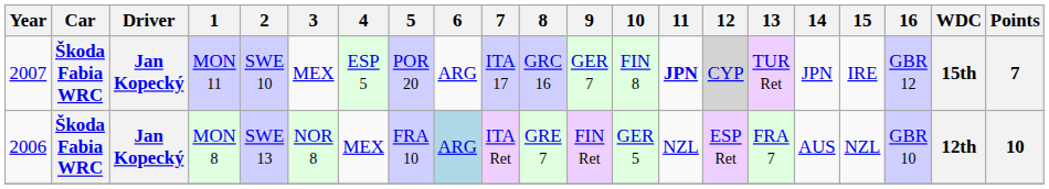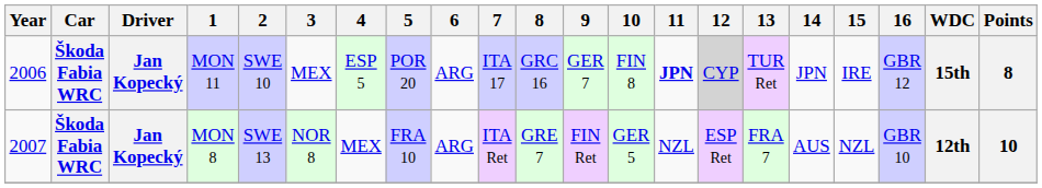 <table class="wikitable" style="text-align:center; font-size:90%">
 <tr>
 <th>Year</th>
 <th>Car</th>
 <th>Driver</th>
 <th>1</th>
 <th>2</th>
 <th>3</th>
 <th>4</th>
 <th>5</th>
 <th>6</th>
 <th>7</th>
 <th>8</th>
 <th>9</th>
 <th>10</th>
 <th>11</th>
 <th>12</th>
 <th>13</th>
 <th>14</th>
 <th>15</th>
 <th>16</th>
 <th>WDC</th>
 <th>Points</th>
 </tr>
 <tr>
-<td><a href='#'>2007</a></td>
+<td><a href='#'>2006</a></td>
 <th><a href='#'>Škoda Fabia WRC</a></th>
 <th> <a href='#'>Jan Kopecký</a></th>
 <td style="background:#CFCFFF;"><a href='#'>MON</a><br><small>11</small></td>
 <td style="background:#CFCFFF;"><a href='#'>SWE</a><br><small>10</small></td>
 <td><a href='#'>MEX</a></td>
 <td style="background:#DFFFDF;"><a href='#'>ESP</a><br><small>5</small></td>
 <td style="background:#CFCFFF;"><a href='#'>POR</a><br><small>20</small></td>
 <td><a href='#'>ARG</a></td>
 <td style="background:#CFCFFF;"><a href='#'>ITA</a><br><small>17</small></td>
 <td style="background:#CFCFFF;"><a href='#'>GRC</a><br><small>16</small></td>
 <td style="background:#DFFFDF;"><a href='#'>GER</a><br><small>7</small></td>
 <td style="background:#DFFFDF;"><a href='#'>FIN</a><br><small>8</small></td>
 <td><strong><a href='#'>JPN</a></strong></td>
 <td style="background: lightgrey;"><a href='#'>CYP</a></td>
 <td style="background:#EFCFFF;"><a href='#'>TUR</a><br><small>Ret</small></td>
 <td><a href='#'>JPN</a></td>
 <td><a href='#'>IRE</a></td>
 <td style="background:#CFCFFF;"><a href='#'>GBR</a><br><small>12</small></td>
 <th>15th</th>
-<th>7</th>
+<th>8</th>
 </tr>
 <tr>
-<td><a href='#'>2006</a></td>
+<td><a href='#'>2007</a></td>
 <th><a href='#'>Škoda Fabia WRC</a></th>
 <th> <a href='#'>Jan Kopecký</a></th>
 <td style="background:#DFFFDF;"><a href='#'>MON</a><br><small>8</small></td>
 <td style="background:#CFCFFF;"><a href='#'>SWE</a><br><small>13</small></td>
 <td style="background:#DFFFDF;"><a href='#'>NOR</a><br><small>8</small></td>
 <td><a href='#'>MEX</a></td>
 <td style="background:#CFCFFF;"><a href='#'>FRA</a><br><small>10</small></td>
-<td style="background: lightblue;"><a href='#'>ARG</a></td>
+<td><a href='#'>ARG</a></td>
 <td style="background:#EFCFFF;"><a href='#'>ITA</a><br><small>Ret</small></td>
 <td style="background:#DFFFDF;"><a href='#'>GRE</a><br><small>7</small></td>
 <td style="background:#EFCFFF;"><a href='#'>FIN</a><br><small>Ret</small></td>
 <td style="background:#DFFFDF;"><a href='#'>GER</a><br><small>5</small></td>
 <td><a href='#'>NZL</a></td>
 <td style="background:#EFCFFF;"><a href='#'>ESP</a><br><small>Ret</small></td>
 <td style="background:#DFFFDF;"><a href='#'>FRA</a><br><small>7</small></td>
 <td><a href='#'>AUS</a></td>
 <td><a href='#'>NZL</a></td>
 <td style="background:#CFCFFF;"><a href='#'>GBR</a><br><small>10</small></td>
 <th>12th</th>
 <th>10</th>
 </tr>
 <tr>
 </tr>
 </table>
